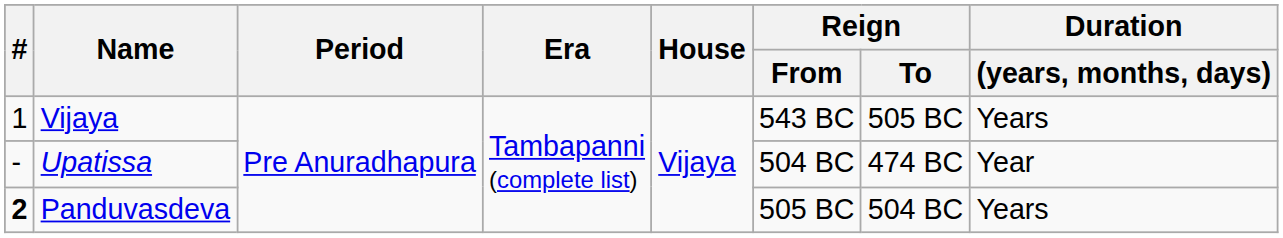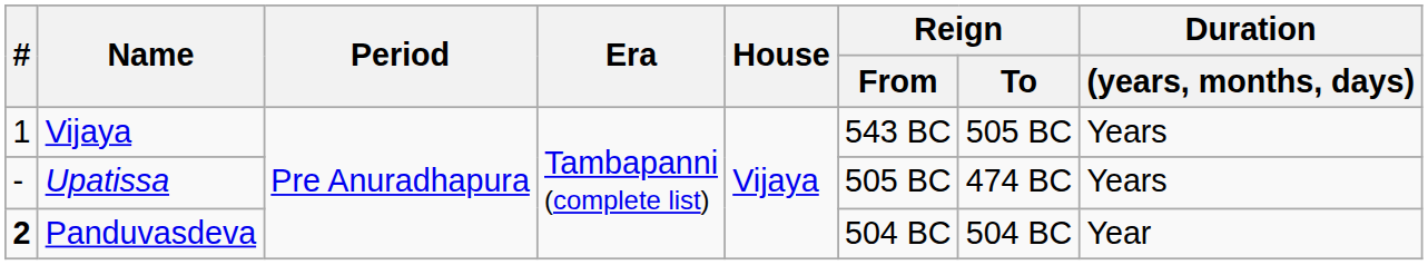 <table class="wikitable sortable">
 <tr style="background:#efefef;">
 <th rowspan=2>#</th>
 <th rowspan=2>Name</th>
 <th rowspan=2>Period</th>
 <th rowspan=2>Era</th>
 <th rowspan=2>House</th>
 <th colspan=2>Reign</th>
 <th colspan=1>Duration</th>
 </tr>
 <tr>
 <th>From</th>
 <th>To</th>
 <th>(years, months, days)</th>
 </tr>
 <tr>
 <td>1</td>
 <td><a href='#'>Vijaya</a></td>
 <td rowspan=6><a href='#'>Pre Anuradhapura</a></td>
 <td rowspan=6><a href='#'>Tambapanni</a><br><small>(<a href='#'>complete list</a>)</small></td>
 <td rowspan=6><a href='#'>Vijaya</a></td>
 <td>543 BC</td>
 <td>505 BC</td>
 <td> Years</td>
 </tr>
 <tr>
 <td>-</td>
 <td><em><a href='#'>Upatissa</a></em></td>
-<td>504 BC</td>
+<td>505 BC</td>
 <td>474 BC</td>
-<td> Year</td>
+<td> Years</td>
 </tr>
 <tr>
 <td><strong>2</strong></td>
 <td><a href='#'>Panduvasdeva</a></td>
-<td>505 BC</td>
 <td>504 BC</td>
-<td> Years</td>
+<td>504 BC</td>
+<td> Year</td>
 </tr>
 </table>
